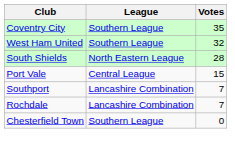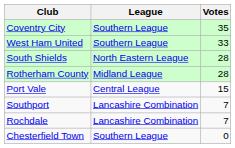 <table class=wikitable style=text-align:left>
 <tr>
 <th>Club</th>
 <th>League</th>
 <th>Votes</th>
 </tr>
 <tr bgcolor=ccffcc>
 <td><a href='#'>Coventry City</a></td>
 <td align=left><a href='#'>Southern League</a></td>
 <td align=right>35</td>
 </tr>
 <tr bgcolor=ccffcc>
 <td><a href='#'>West Ham United</a></td>
 <td align=left><a href='#'>Southern League</a></td>
-<td align=right>32</td>
+<td align=right>33</td>
 </tr>
 <tr bgcolor=ccffcc>
 <td><a href='#'>South Shields</a></td>
 <td><a href='#'>North Eastern League</a></td>
+<td align=right>28</td>
+</tr>
+<tr bgcolor=ccffcc>
+<td><a href='#'>Rotherham County</a></td>
+<td><a href='#'>Midland League</a></td>
 <td align=right>28</td>
 </tr>
 <tr>
 <td><a href='#'>Port Vale</a></td>
 <td><a href='#'>Central League</a></td>
 <td align=right>15</td>
 </tr>
 <tr>
 <td><a href='#'>Southport</a></td>
 <td><a href='#'>Lancashire Combination</a></td>
 <td align=right>7</td>
 </tr>
 <tr>
 <td><a href='#'>Rochdale</a></td>
 <td><a href='#'>Lancashire Combination</a></td>
 <td align=right>7</td>
 </tr>
 <tr>
 <td><a href='#'>Chesterfield Town</a></td>
 <td align=left><a href='#'>Southern League</a></td>
 <td align=right>0</td>
 </tr>
 </table>
